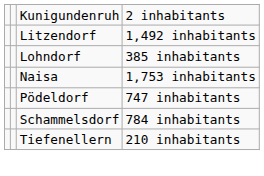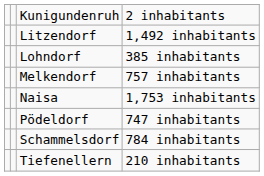 <table class="wikitable">
 <tr>
 <td></td>
 <td></td>
 <td>Kunigundenruh</td>
 <td>2 inhabitants</td>
 </tr>
 <tr>
 <td></td>
 <td></td>
 <td>Litzendorf</td>
 <td>1,492 inhabitants</td>
 </tr>
 <tr>
 <td></td>
 <td></td>
 <td>Lohndorf</td>
 <td>385 inhabitants</td>
+</tr>
+<tr>
+<td></td>
+<td></td>
+<td>Melkendorf</td>
+<td>757 inhabitants</td>
 </tr>
 <tr>
 <td></td>
 <td></td>
 <td>Naisa</td>
 <td>1,753 inhabitants</td>
 </tr>
 <tr>
 <td></td>
 <td></td>
 <td>Pödeldorf</td>
 <td>747 inhabitants</td>
 </tr>
 <tr>
 <td></td>
 <td></td>
 <td>Schammelsdorf</td>
 <td>784 inhabitants</td>
 </tr>
 <tr>
 <td></td>
 <td></td>
 <td>Tiefenellern</td>
 <td>210 inhabitants</td>
 </tr>
 </table>
